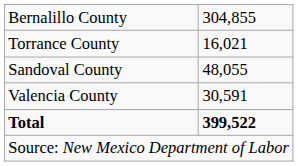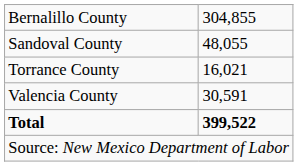 <table class="wikitable">
 <tr>
 <td>Bernalillo County</td>
 <td>304,855</td>
 </tr>
 <tr>
+<td>Sandoval County</td>
+<td>48,055</td>
+</tr>
+<tr>
 <td>Torrance County</td>
 <td>16,021</td>
-</tr>
-<tr>
-<td>Sandoval County</td>
-<td>48,055</td>
 </tr>
 <tr>
 <td>Valencia County</td>
 <td>30,591</td>
 </tr>
 <tr>
 <td><strong>Total</strong></td>
 <td><strong>399,522</strong></td>
 </tr>
 <tr>
 <td colspan="2">Source: <em>New Mexico Department of Labor</em> </td>
 </tr>
 </table>
